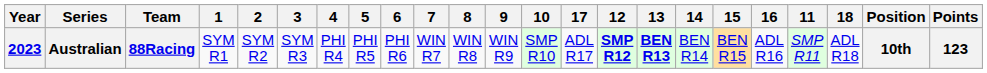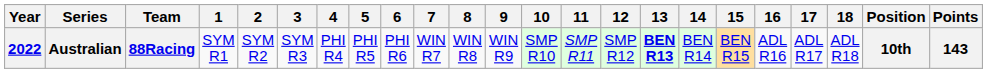 <table class="wikitable" style="text-align:center; font-size:85%">
 <tr>
 <th>Year</th>
 <th>Series</th>
 <th>Team</th>
 <th>1</th>
 <th>2</th>
 <th>3</th>
 <th>4</th>
 <th>5</th>
 <th>6</th>
 <th>7</th>
 <th>8</th>
 <th>9</th>
 <th>10</th>
-<th>17</th>
+<th>11</th>
 <th>12</th>
 <th>13</th>
 <th>14</th>
 <th>15</th>
 <th>16</th>
-<th>11</th>
+<th>17</th>
 <th>18</th>
 <th>Position</th>
 <th>Points</th>
 </tr>
 <tr>
-<th><a href='#'>2023</a></th>
+<th><a href='#'>2022</a></th>
 <th>Australian</th>
 <th><a href='#'>88Racing</a></th>
 <td><a href='#'>SYM<br>R1</a></td>
 <td><a href='#'>SYM<br>R2</a></td>
 <td><a href='#'>SYM<br>R3</a></td>
 <td><a href='#'>PHI<br>R4</a></td>
 <td><a href='#'>PHI<br>R5</a></td>
 <td><a href='#'>PHI<br>R6</a></td>
 <td><a href='#'>WIN<br>R7</a></td>
 <td><a href='#'>WIN<br>R8</a></td>
 <td><a href='#'>WIN<br>R9</a></td>
 <td style=background:#dfffdf><a href='#'>SMP<br>R10</a><br></td>
-<td><a href='#'>ADL<br>R17</a></td>
-<td style=background:#dfffdf><strong><a href='#'>SMP<br>R12</a><br></strong></td>
+<td style=background:#dfffdf><em><a href='#'>SMP<br>R11</a><br></em></td>
+<td style=background:#dfffdf><a href='#'>SMP<br>R12</a><br></td>
 <td style=background:#dfffdf><strong><a href='#'>BEN<br>R13</a><br></strong></td>
 <td style=background:#dfffdf><a href='#'>BEN<br>R14</a><br></td>
 <td style=background:#FFDF9F><a href='#'>BEN<br>R15</a><br></td>
 <td><a href='#'>ADL<br>R16</a></td>
-<td style=background:#dfffdf><em><a href='#'>SMP<br>R11</a><br></em></td>
+<td><a href='#'>ADL<br>R17</a></td>
 <td><a href='#'>ADL<br>R18</a></td>
 <th>10th</th>
-<th>123</th>
+<th>143</th>
 </tr>
 </table>
